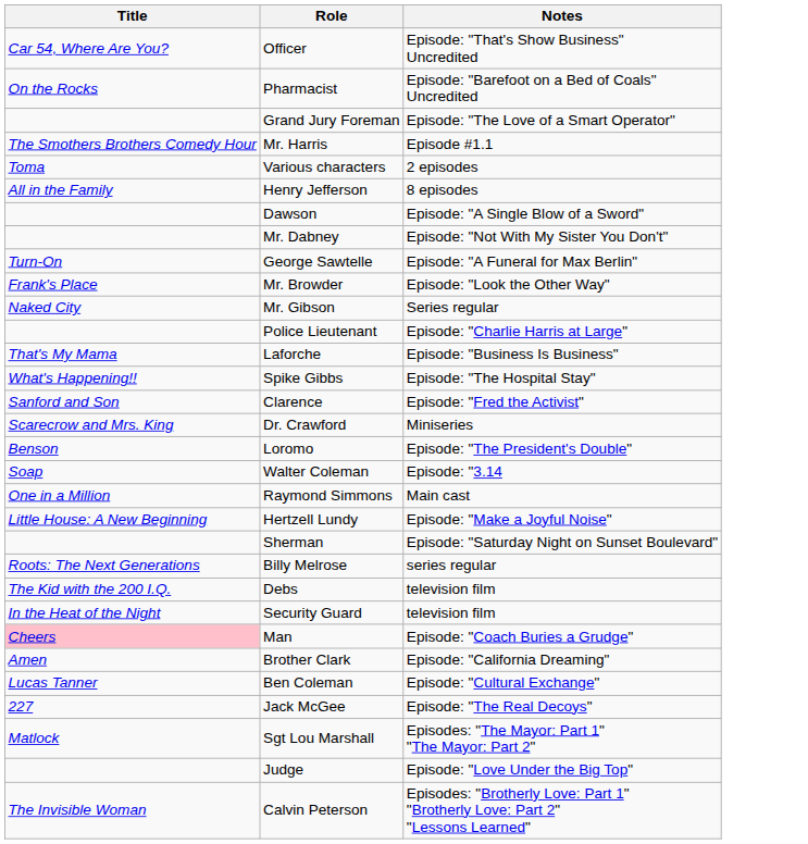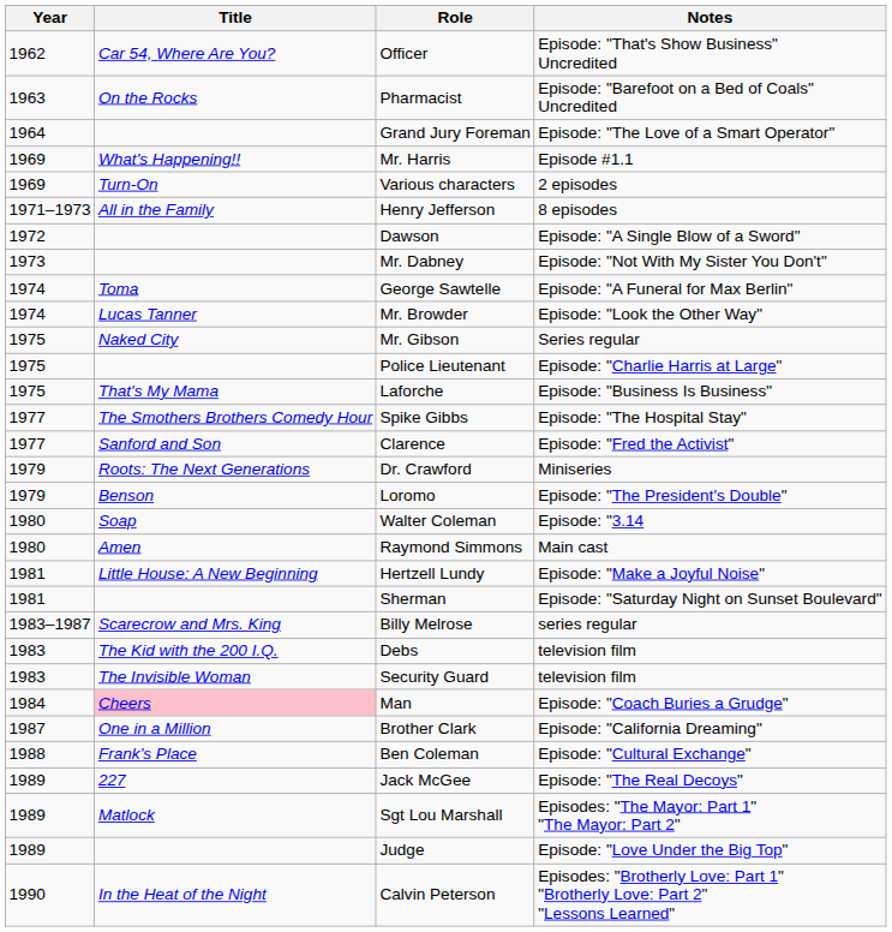 <table class="wikitable sortable">
 <tr>
+<th>Year</th>
 <th>Title</th>
 <th>Role</th>
 <th class="unsortable">Notes</th>
 </tr>
 <tr>
+<td>1962</td>
 <td><em><a href='#'>Car 54, Where Are You?</a></em></td>
 <td>Officer</td>
 <td>Episode: "That's Show Business"<br>Uncredited</td>
 </tr>
 <tr>
+<td>1963</td>
 <td><em><a href='#'>On the Rocks</a></em></td>
 <td>Pharmacist</td>
 <td>Episode: "Barefoot on a Bed of Coals"<br>Uncredited</td>
 </tr>
 <tr>
+<td>1964</td>
 <td><em></em></td>
 <td>Grand Jury Foreman</td>
 <td>Episode: "The Love of a Smart Operator"</td>
 </tr>
 <tr>
-<td><em><a href='#'>The Smothers Brothers Comedy Hour</a></em></td>
+<td>1969</td>
+<td><em><a href='#'>What's Happening!!</a></em></td>
 <td>Mr. Harris</td>
 <td>Episode #1.1</td>
 </tr>
 <tr>
-<td><em><a href='#'>Toma</a></em></td>
+<td>1969</td>
+<td><em><a href='#'>Turn-On</a></em></td>
 <td>Various characters</td>
 <td>2 episodes</td>
 </tr>
 <tr>
+<td>1971–1973</td>
 <td><em><a href='#'>All in the Family</a></em></td>
 <td>Henry Jefferson</td>
 <td>8 episodes</td>
 </tr>
 <tr>
+<td>1972</td>
 <td><em></em></td>
 <td>Dawson</td>
 <td>Episode: "A Single Blow of a Sword"</td>
 </tr>
 <tr>
+<td>1973</td>
 <td><em></em></td>
 <td>Mr. Dabney</td>
 <td>Episode: "Not With My Sister You Don't"</td>
 </tr>
 <tr>
-<td><em><a href='#'>Turn-On</a></em></td>
+<td>1974</td>
+<td><em><a href='#'>Toma</a></em></td>
 <td>George Sawtelle</td>
 <td>Episode: "A Funeral for Max Berlin"</td>
 </tr>
 <tr>
-<td><em><a href='#'>Frank's Place</a></em></td>
+<td>1974</td>
+<td><em><a href='#'>Lucas Tanner</a></em></td>
 <td>Mr. Browder</td>
 <td>Episode: "Look the Other Way"</td>
 </tr>
 <tr>
+<td>1975</td>
 <td><em><a href='#'>Naked City</a></em></td>
 <td>Mr. Gibson</td>
 <td>Series regular</td>
 </tr>
 <tr>
+<td>1975</td>
 <td><em></em></td>
 <td>Police Lieutenant</td>
 <td>Episode: "<a href='#'>Charlie Harris at Large</a>"</td>
 </tr>
 <tr>
+<td>1975</td>
 <td><em><a href='#'>That's My Mama</a></em></td>
 <td>Laforche</td>
 <td>Episode: "Business Is Business"</td>
 </tr>
 <tr>
-<td><em><a href='#'>What's Happening!!</a></em></td>
+<td>1977</td>
+<td><em><a href='#'>The Smothers Brothers Comedy Hour</a></em></td>
 <td>Spike Gibbs</td>
 <td>Episode: "The Hospital Stay"</td>
 </tr>
 <tr>
+<td>1977</td>
 <td><em><a href='#'>Sanford and Son</a></em></td>
 <td>Clarence</td>
 <td>Episode: "<a href='#'>Fred the Activist</a>"</td>
 </tr>
 <tr>
-<td><em><a href='#'>Scarecrow and Mrs. King</a></em></td>
+<td>1979</td>
+<td><em><a href='#'>Roots: The Next Generations</a></em></td>
 <td>Dr. Crawford</td>
 <td>Miniseries</td>
 </tr>
 <tr>
+<td>1979</td>
 <td><em><a href='#'>Benson</a></em></td>
 <td>Loromo</td>
 <td>Episode: "<a href='#'>The President's Double</a>"</td>
 </tr>
 <tr>
+<td>1980</td>
 <td><em><a href='#'>Soap</a></em></td>
 <td>Walter Coleman</td>
 <td>Episode: "<a href='#'>3.14</a></td>
 </tr>
 <tr>
-<td><em><a href='#'>One in a Million</a></em></td>
+<td>1980</td>
+<td><em><a href='#'>Amen</a></em></td>
 <td>Raymond Simmons</td>
 <td>Main cast</td>
 </tr>
 <tr>
+<td>1981</td>
 <td><em><a href='#'>Little House: A New Beginning</a></em></td>
 <td>Hertzell Lundy</td>
 <td>Episode: "<a href='#'>Make a Joyful Noise</a>"</td>
 </tr>
 <tr>
+<td>1981</td>
 <td><em></em></td>
 <td>Sherman</td>
 <td>Episode: "Saturday Night on Sunset Boulevard"</td>
 </tr>
 <tr>
-<td><em><a href='#'>Roots: The Next Generations</a></em></td>
+<td>1983–1987</td>
+<td><em><a href='#'>Scarecrow and Mrs. King</a></em></td>
 <td>Billy Melrose</td>
 <td>series regular</td>
 </tr>
 <tr>
+<td>1983</td>
 <td><em><a href='#'>The Kid with the 200 I.Q.</a></em></td>
 <td>Debs</td>
 <td>television film</td>
 </tr>
 <tr>
-<td><em><a href='#'>In the Heat of the Night</a></em></td>
+<td>1983</td>
+<td><em><a href='#'>The Invisible Woman</a></em></td>
 <td>Security Guard</td>
 <td>television film</td>
 </tr>
 <tr>
+<td>1984</td>
 <td style="background: pink;"><em><a href='#'>Cheers</a></em></td>
 <td>Man</td>
 <td>Episode: "<a href='#'>Coach Buries a Grudge</a>"</td>
 </tr>
 <tr>
-<td><em><a href='#'>Amen</a></em></td>
+<td>1987</td>
+<td><em><a href='#'>One in a Million</a></em></td>
 <td>Brother Clark</td>
 <td>Episode: "California Dreaming"</td>
 </tr>
 <tr>
-<td><em><a href='#'>Lucas Tanner</a></em></td>
+<td>1988</td>
+<td><em><a href='#'>Frank's Place</a></em></td>
 <td>Ben Coleman</td>
 <td>Episode: "<a href='#'>Cultural Exchange</a>"</td>
 </tr>
 <tr>
+<td>1989</td>
 <td><em><a href='#'>227</a></em></td>
 <td>Jack McGee</td>
 <td>Episode: "<a href='#'>The Real Decoys</a>"</td>
 </tr>
 <tr>
+<td>1989</td>
 <td><em><a href='#'>Matlock</a></em></td>
 <td>Sgt Lou Marshall</td>
 <td>Episodes: "<a href='#'>The Mayor: Part 1</a>"<br>"<a href='#'>The Mayor: Part 2</a>"</td>
 </tr>
 <tr>
+<td>1989</td>
 <td><em></em></td>
 <td>Judge</td>
 <td>Episode: "<a href='#'>Love Under the Big Top</a>"</td>
 </tr>
 <tr>
-<td><em><a href='#'>The Invisible Woman</a></em></td>
+<td>1990</td>
+<td><em><a href='#'>In the Heat of the Night</a></em></td>
 <td>Calvin Peterson</td>
 <td>Episodes: "<a href='#'>Brotherly Love: Part 1</a>"<br>"<a href='#'>Brotherly Love: Part 2</a>"<br>"<a href='#'>Lessons Learned</a>"</td>
 </tr>
 </table>
